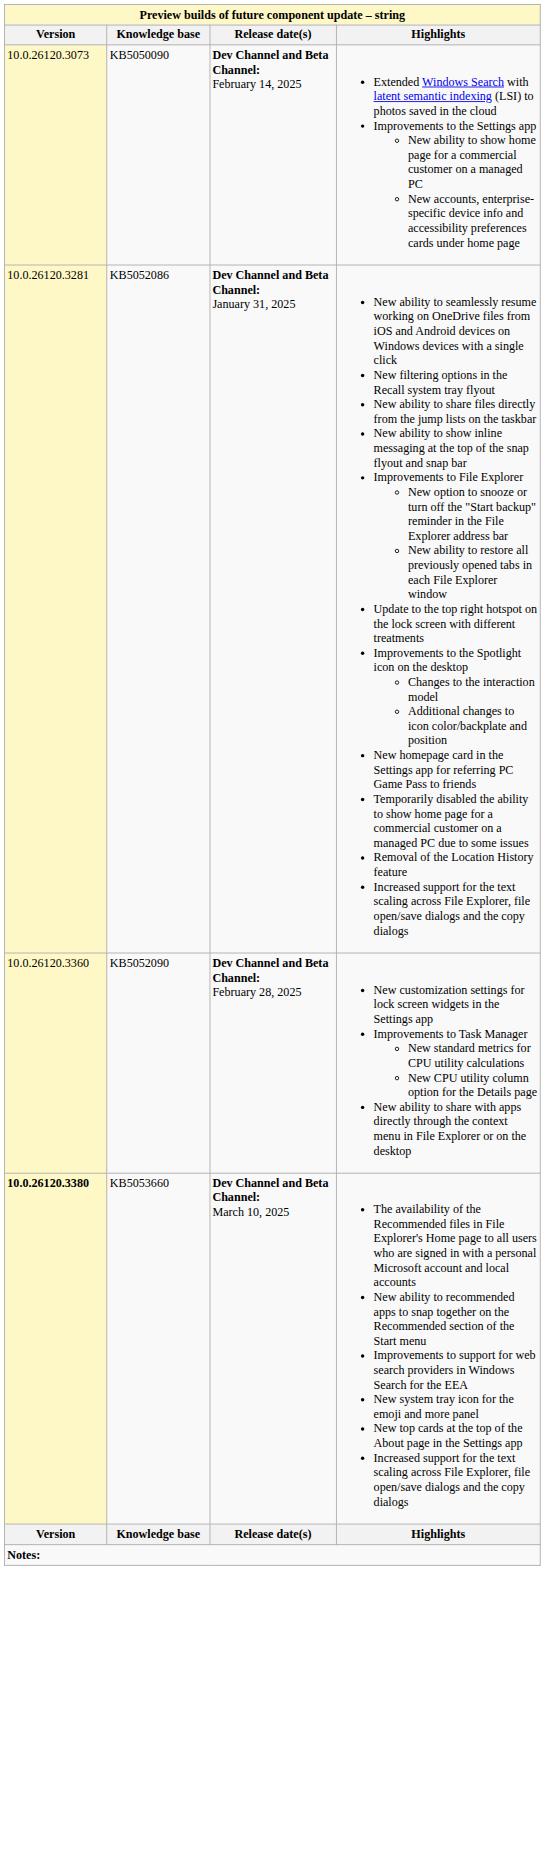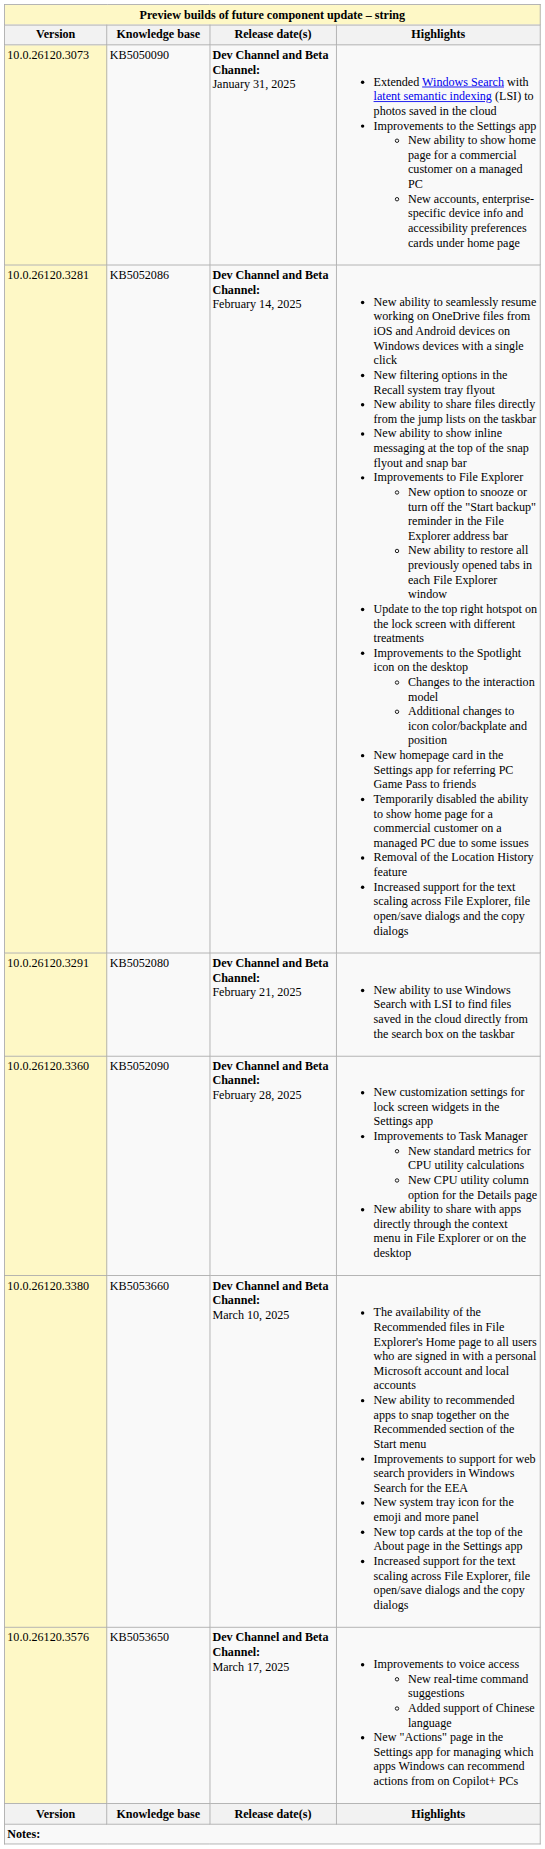 <table class="wikitable mw-collapsible mw-collapsed" style=width:100%;font-size:88%>
 <tr>
 <th colspan=4 style=background:#fef8c6>Preview builds of future component update –  string</th>
 </tr>
 <tr>
 <th scope=col style=width:8em>Version</th>
 <th scope=col style=width:8em>Knowledge base</th>
 <th scope=col style=width:10em>Release date(s)</th>
 <th scope=col>Highlights</th>
 </tr>
 <tr valign=top>
 <td style=background:#fef8c6>10.0.26120.3073<br></td>
 <td>KB5050090</td>
-<td><strong>Dev Channel and Beta Channel:</strong><br>February 14, 2025</td>
+<td><strong>Dev Channel and Beta Channel:</strong><br>January 31, 2025</td>
 <td><br><ul><li>Extended <a href='#'>Windows Search</a> with <a href='#'>latent semantic indexing</a> (LSI) to photos saved in the cloud</li><li>Improvements to the Settings app<ul><li>New ability to show home page for a commercial customer on a managed PC</li><li>New accounts, enterprise-specific device info and accessibility preferences cards under home page</li></ul></li></ul></td>
 </tr>
 <tr valign=top>
 <td style=background:#fef8c6>10.0.26120.3281<br></td>
 <td>KB5052086</td>
-<td><strong>Dev Channel and Beta Channel:</strong><br>January 31, 2025</td>
+<td><strong>Dev Channel and Beta Channel:</strong><br>February 14, 2025</td>
 <td><br><ul><li>New ability to seamlessly resume working on OneDrive files from iOS and Android devices on Windows devices with a single click</li><li>New filtering options in the Recall system tray flyout</li><li>New ability to share files directly from the jump lists on the taskbar</li><li>New ability to show inline messaging at the top of the snap flyout and snap bar</li><li>Improvements to File Explorer<ul><li>New option to snooze or turn off the "Start backup" reminder in the File Explorer address bar</li><li>New ability to restore all previously opened tabs in each File Explorer window</li></ul></li><li>Update to the top right hotspot on the lock screen with different treatments</li><li>Improvements to the Spotlight icon on the desktop<ul><li>Changes to the interaction model</li><li>Additional changes to icon color/backplate and position</li></ul></li><li>New homepage card in the Settings app for referring PC Game Pass to friends</li><li>Temporarily disabled the ability to show home page for a commercial customer on a managed PC due to some issues</li><li>Removal of the Location History feature</li><li>Increased support for the text scaling across File Explorer, file open/save dialogs and the copy dialogs</li></ul></td>
+</tr>
+<tr valign=top>
+<td style=background:#fef8c6>10.0.26120.3291<br></td>
+<td>KB5052080</td>
+<td><strong>Dev Channel and Beta Channel:</strong><br>February 21, 2025</td>
+<td><br><ul><li>New ability to use Windows Search with LSI to find files saved in the cloud directly from the search box on the taskbar</li></ul></td>
 </tr>
 <tr valign=top>
 <td style=background:#fef8c6>10.0.26120.3360<br></td>
 <td>KB5052090</td>
 <td><strong>Dev Channel and Beta Channel:</strong><br>February 28, 2025</td>
 <td><br><ul><li>New customization settings for lock screen widgets in the Settings app</li><li>Improvements to Task Manager<ul><li>New standard metrics for CPU utility calculations</li><li>New CPU utility column option for the Details page</li></ul></li><li>New ability to share with apps directly through the context menu in File Explorer or on the desktop</li></ul></td>
 </tr>
 <tr valign=top>
-<td style=background:#fef8c6><strong>10.0.26120.3380<br></strong></td>
+<td style=background:#fef8c6>10.0.26120.3380<br></td>
 <td>KB5053660</td>
 <td><strong>Dev Channel and Beta Channel:</strong><br>March 10, 2025</td>
 <td><br><ul><li>The availability of the Recommended files in File Explorer's Home page to all users who are signed in with a personal Microsoft account and local accounts</li><li>New ability to recommended apps to snap together on the Recommended section of the Start menu</li><li>Improvements to support for web search providers in Windows Search for the EEA</li><li>New system tray icon for the emoji and more panel</li><li>New top cards at the top of the About page in the Settings app</li><li>Increased support for the text scaling across File Explorer, file open/save dialogs and the copy dialogs</li></ul></td>
+</tr>
+<tr valign=top>
+<td style=background:#fef8c6>10.0.26120.3576<br></td>
+<td>KB5053650</td>
+<td><strong>Dev Channel and Beta Channel:</strong><br>March 17, 2025</td>
+<td><br><ul><li>Improvements to voice access<ul><li>New real-time command suggestions</li><li>Added support of Chinese language</li></ul></li><li>New "Actions" page in the Settings app for managing which apps Windows can recommend actions from on Copilot+ PCs</li></ul></td>
 </tr>
 <tr>
 <th>Version</th>
 <th>Knowledge base</th>
 <th>Release date(s)</th>
 <th>Highlights</th>
 </tr>
 <tr>
 <td class="wikitable mw-collapsible" colspan=4 style=text-align:left><strong>Notes:</strong></td>
 </tr>
 </table>
